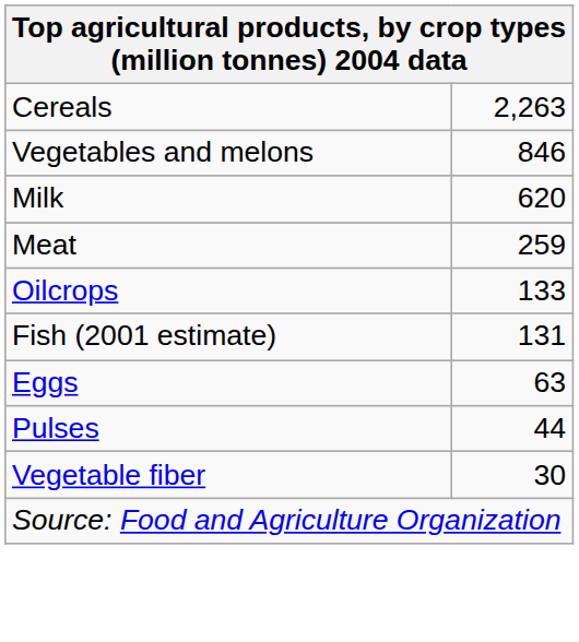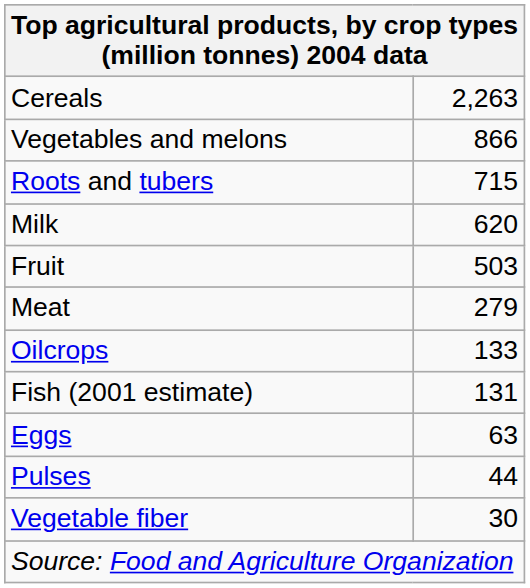 <table class="wikitable collapsible">
 <tr>
 <th colspan=2>Top agricultural products, by crop types <br>(million tonnes) 2004 data</th>
 </tr>
 <tr>
 <td>Cereals</td>
 <td style="text-align:right;">2,263</td>
 </tr>
 <tr>
 <td>Vegetables and melons</td>
-<td style="text-align:right;">846</td>
+<td style="text-align:right;">866</td>
+</tr>
+<tr>
+<td><a href='#'>Roots</a> and <a href='#'>tubers</a></td>
+<td style="text-align:right;">715</td>
 </tr>
 <tr>
 <td>Milk</td>
 <td style="text-align:right;">620</td>
 </tr>
 <tr>
+<td>Fruit</td>
+<td style="text-align:right;">503</td>
+</tr>
+<tr>
 <td>Meat</td>
-<td style="text-align:right;">259</td>
+<td style="text-align:right;">279</td>
 </tr>
 <tr>
 <td><a href='#'>Oilcrops</a></td>
 <td style="text-align:right;">133</td>
 </tr>
 <tr>
 <td>Fish (2001 estimate)</td>
 <td style="text-align:right;">131</td>
 </tr>
 <tr>
 <td><a href='#'>Eggs</a></td>
 <td style="text-align:right;">63</td>
 </tr>
 <tr>
 <td><a href='#'>Pulses</a></td>
 <td style="text-align:right;">44</td>
 </tr>
 <tr>
 <td><a href='#'>Vegetable fiber</a></td>
 <td style="text-align:right;">30</td>
 </tr>
 <tr>
 <td colspan=2><em>Source: <a href='#'>Food and Agriculture Organization</a></em></td>
 </tr>
 </table>
